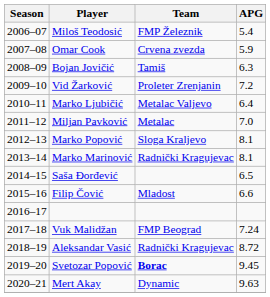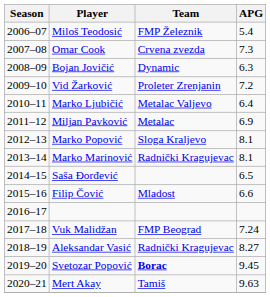 <table class="wikitable">
 <tr>
 <th>Season</th>
 <th>Player</th>
 <th>Team</th>
 <th>APG</th>
 </tr>
 <tr>
 <td>2006–07</td>
 <td> <a href='#'>Miloš Teodosić</a></td>
 <td><a href='#'>FMP Železnik</a></td>
 <td>5.4</td>
 </tr>
 <tr>
 <td>2007–08</td>
 <td> <a href='#'>Omar Cook</a></td>
 <td><a href='#'>Crvena zvezda</a></td>
-<td>5.9</td>
+<td>7.3</td>
 </tr>
 <tr>
 <td>2008–09</td>
 <td> <a href='#'>Bojan Jovičić</a></td>
-<td><a href='#'>Tamiš</a></td>
+<td><a href='#'>Dynamic</a></td>
 <td>6.3</td>
 </tr>
 <tr>
 <td>2009–10</td>
 <td> <a href='#'>Vid Žarković</a></td>
 <td><a href='#'>Proleter Zrenjanin</a></td>
 <td>7.2</td>
 </tr>
 <tr>
 <td>2010–11</td>
 <td> <a href='#'>Marko Ljubičić</a></td>
 <td><a href='#'>Metalac Valjevo</a></td>
 <td>6.4</td>
 </tr>
 <tr>
 <td>2011–12</td>
 <td> <a href='#'>Miljan Pavković</a></td>
 <td><a href='#'>Metalac</a></td>
-<td>7.0</td>
+<td>6.9</td>
 </tr>
 <tr>
 <td>2012–13</td>
 <td> <a href='#'>Marko Popović</a></td>
 <td><a href='#'>Sloga Kraljevo</a></td>
 <td>8.1</td>
 </tr>
 <tr>
 <td>2013–14</td>
 <td> <a href='#'>Marko Marinović</a></td>
 <td><a href='#'>Radnički Kragujevac</a></td>
 <td>8.1</td>
 </tr>
 <tr>
 <td>2014–15</td>
 <td> <a href='#'>Saša Đorđević</a></td>
 <td></td>
 <td>6.5</td>
 </tr>
 <tr>
 <td>2015–16</td>
 <td> <a href='#'>Filip Čović</a></td>
 <td><a href='#'>Mladost</a></td>
 <td>6.6</td>
 </tr>
 <tr>
 <td>2016–17</td>
 <td></td>
 <td></td>
 <td></td>
 </tr>
 <tr>
 <td>2017–18</td>
 <td> <a href='#'>Vuk Malidžan</a></td>
 <td><a href='#'>FMP Beograd</a></td>
 <td>7.24</td>
 </tr>
 <tr>
 <td>2018–19</td>
 <td> <a href='#'>Aleksandar Vasić</a></td>
 <td><a href='#'>Radnički Kragujevac</a></td>
-<td>8.72</td>
+<td>8.27</td>
 </tr>
 <tr>
 <td>2019–20</td>
 <td> <a href='#'>Svetozar Popović</a></td>
 <td><strong><a href='#'>Borac</a></strong></td>
 <td>9.45</td>
 </tr>
 <tr>
 <td>2020–21</td>
 <td> <a href='#'>Mert Akay</a></td>
-<td><a href='#'>Dynamic</a></td>
+<td><a href='#'>Tamiš</a></td>
 <td>9.63</td>
 </tr>
 <tr>
 </tr>
 </table>
